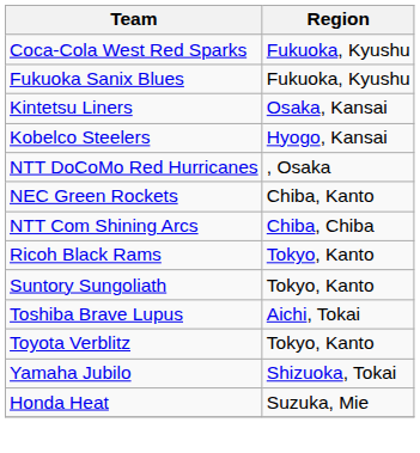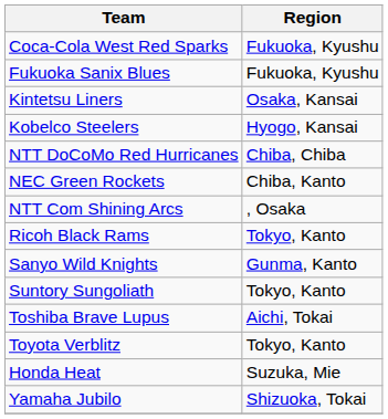 <table class = "wikitable">
 <tr>
 <th>Team</th>
 <th>Region</th>
 </tr>
 <tr>
 <td><a href='#'>Coca-Cola West Red Sparks</a></td>
 <td><a href='#'>Fukuoka</a>, Kyushu</td>
 </tr>
 <tr>
 <td><a href='#'>Fukuoka Sanix Blues</a></td>
 <td>Fukuoka, Kyushu</td>
 </tr>
 <tr>
 <td><a href='#'>Kintetsu Liners</a></td>
 <td><a href='#'>Osaka</a>, Kansai</td>
 </tr>
 <tr>
 <td><a href='#'>Kobelco Steelers</a></td>
 <td><a href='#'>Hyogo</a>, Kansai</td>
 </tr>
 <tr>
 <td><a href='#'>NTT DoCoMo Red Hurricanes</a></td>
-<td>, Osaka</td>
+<td><a href='#'>Chiba</a>, Chiba</td>
 </tr>
 <tr>
 <td><a href='#'>NEC Green Rockets</a></td>
 <td>Chiba, Kanto</td>
 </tr>
 <tr>
 <td><a href='#'>NTT Com Shining Arcs</a></td>
-<td><a href='#'>Chiba</a>, Chiba</td>
+<td>, Osaka</td>
 </tr>
 <tr>
 <td><a href='#'>Ricoh Black Rams</a></td>
 <td><a href='#'>Tokyo</a>, Kanto</td>
+</tr>
+<tr>
+<td><a href='#'>Sanyo Wild Knights</a></td>
+<td><a href='#'>Gunma</a>, Kanto</td>
 </tr>
 <tr>
 <td><a href='#'>Suntory Sungoliath</a></td>
 <td>Tokyo, Kanto</td>
 </tr>
 <tr>
 <td><a href='#'>Toshiba Brave Lupus</a></td>
 <td><a href='#'>Aichi</a>, Tokai</td>
 </tr>
 <tr>
 <td><a href='#'>Toyota Verblitz</a></td>
 <td>Tokyo, Kanto</td>
 </tr>
 <tr>
+<td><a href='#'>Honda Heat</a></td>
+<td>Suzuka, Mie</td>
+</tr>
+<tr>
 <td><a href='#'>Yamaha Jubilo</a></td>
 <td><a href='#'>Shizuoka</a>, Tokai</td>
 </tr>
 <tr>
-<td><a href='#'>Honda Heat</a></td>
-<td>Suzuka, Mie</td>
-</tr>
-<tr>
 </tr>
 </table>
